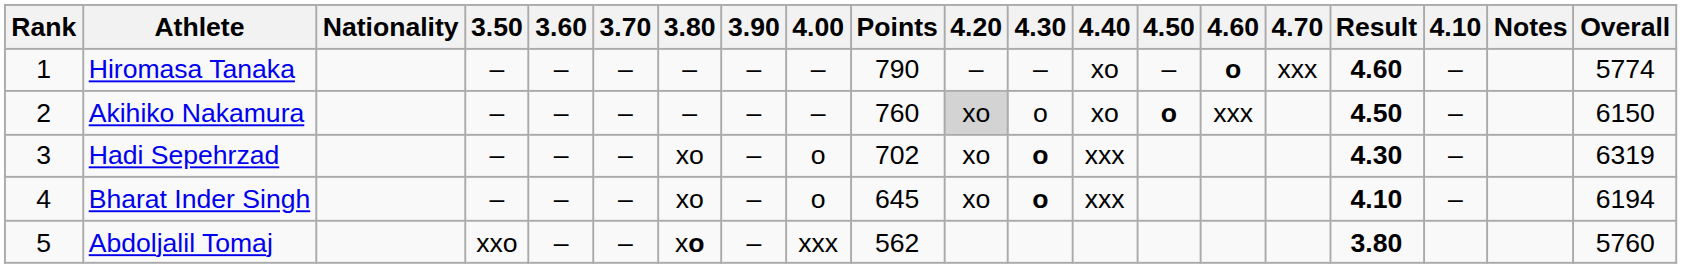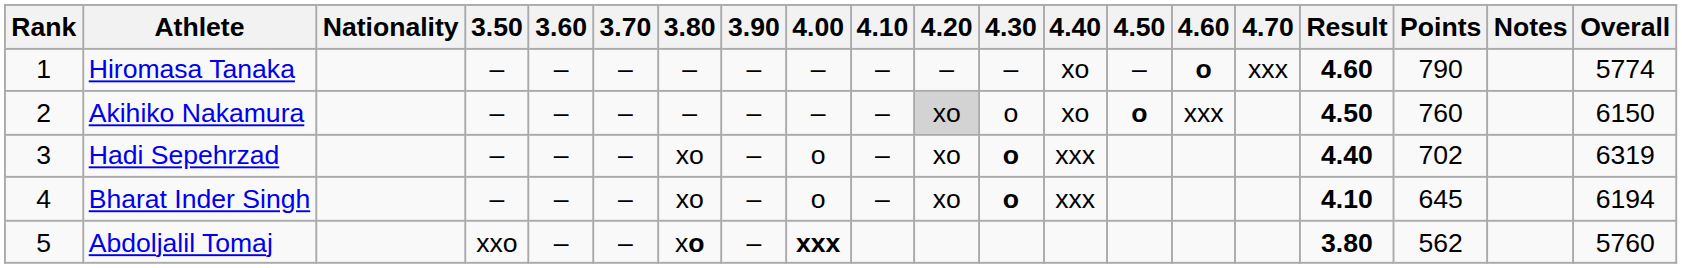 <table class="wikitable sortable" style="text-align:center;font-size:87%">
 <tr>
 <th>Rank</th>
 <th>Athlete</th>
 <th>Nationality</th>
 <th>3.50</th>
 <th>3.60</th>
 <th>3.70</th>
 <th>3.80</th>
 <th>3.90</th>
 <th>4.00</th>
-<th>Points</th>
+<th>4.10</th>
 <th>4.20</th>
 <th>4.30</th>
 <th>4.40</th>
 <th>4.50</th>
 <th>4.60</th>
 <th>4.70</th>
 <th>Result</th>
-<th>4.10</th>
+<th>Points</th>
 <th>Notes</th>
 <th>Overall</th>
 </tr>
 <tr>
 <td>1</td>
 <td align="left"><a href='#'>Hiromasa Tanaka</a></td>
 <td align=left></td>
 <td>–</td>
 <td>–</td>
 <td>–</td>
 <td>–</td>
 <td>–</td>
 <td>–</td>
-<td>790</td>
+<td>–</td>
 <td>–</td>
 <td>–</td>
 <td>xo</td>
 <td>–</td>
 <td><strong>o</strong></td>
 <td>xxx</td>
 <td><strong>4.60</strong></td>
-<td>–</td>
+<td>790</td>
 <td></td>
 <td>5774</td>
 </tr>
 <tr>
 <td>2</td>
 <td align="left"><a href='#'>Akihiko Nakamura</a></td>
 <td align=left></td>
 <td>–</td>
 <td>–</td>
 <td>–</td>
 <td>–</td>
 <td>–</td>
 <td>–</td>
-<td>760</td>
+<td>–</td>
 <td style="background: lightgrey;">xo</td>
 <td>o</td>
 <td>xo</td>
 <td><strong>o</strong></td>
 <td>xxx</td>
 <td></td>
 <td><strong>4.50</strong></td>
-<td>–</td>
+<td>760</td>
 <td></td>
 <td>6150</td>
 </tr>
 <tr>
 <td>3</td>
 <td align="left"><a href='#'>Hadi Sepehrzad</a></td>
 <td align=left></td>
 <td>–</td>
 <td>–</td>
 <td>–</td>
 <td>xo</td>
 <td>–</td>
 <td>o</td>
-<td>702</td>
+<td>–</td>
 <td>xo</td>
 <td><strong>o</strong></td>
 <td>xxx</td>
 <td></td>
 <td></td>
 <td></td>
-<td><strong>4.30</strong></td>
-<td>–</td>
+<td><strong>4.40</strong></td>
+<td>702</td>
 <td></td>
 <td>6319</td>
 </tr>
 <tr>
 <td>4</td>
 <td align="left"><a href='#'>Bharat Inder Singh</a></td>
 <td align=left></td>
 <td>–</td>
 <td>–</td>
 <td>–</td>
 <td>xo</td>
 <td>–</td>
 <td>o</td>
-<td>645</td>
+<td>–</td>
 <td>xo</td>
 <td><strong>o</strong></td>
 <td>xxx</td>
 <td></td>
 <td></td>
 <td></td>
 <td><strong>4.10</strong></td>
-<td>–</td>
+<td>645</td>
 <td></td>
 <td>6194</td>
 </tr>
 <tr>
 <td>5</td>
 <td align="left"><a href='#'>Abdoljalil Tomaj</a></td>
 <td align=left></td>
 <td>xxo</td>
 <td>–</td>
 <td>–</td>
 <td>x<strong>o</strong></td>
 <td>–</td>
-<td>xxx</td>
-<td>562</td>
+<td><strong>xxx</strong></td>
+<td></td>
 <td></td>
 <td></td>
 <td></td>
 <td></td>
 <td></td>
 <td></td>
 <td><strong>3.80</strong></td>
-<td></td>
+<td>562</td>
 <td></td>
 <td>5760</td>
 </tr>
 </table>
